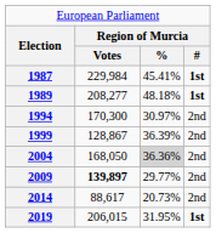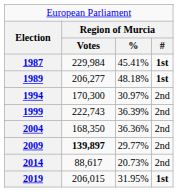 <table class="wikitable" style="font-size:90%; text-align:center;">
 <tr>
 <td colspan="4" align="center"><a href='#'>European Parliament</a></td>
 </tr>
 <tr>
 <th rowspan="2" width="75">Election</th>
 <th colspan="3">Region of Murcia</th>
 </tr>
 <tr>
 <th width="70">Votes</th>
 <th width="35">%</th>
 <th width="25">#</th>
 </tr>
 <tr>
 <th><a href='#'>1987</a></th>
 <td>229,984</td>
 <td>45.41%</td>
 <td><strong>1st</strong></td>
 </tr>
 <tr>
 <th><a href='#'>1989</a></th>
-<td>208,277</td>
+<td>206,277</td>
 <td>48.18%</td>
 <td><strong>1st</strong></td>
 </tr>
 <tr>
 <th><a href='#'>1994</a></th>
 <td>170,300</td>
 <td>30.97%</td>
 <td>2nd</td>
 </tr>
 <tr>
 <th><a href='#'>1999</a></th>
-<td>128,867</td>
+<td>222,743</td>
 <td>36.39%</td>
 <td>2nd</td>
 </tr>
 <tr>
 <th><a href='#'>2004</a></th>
-<td>168,050</td>
-<td style="background: lightgrey;">36.36%</td>
+<td>168,350</td>
+<td>36.36%</td>
 <td>2nd</td>
 </tr>
 <tr>
 <th><a href='#'>2009</a></th>
 <td><strong>139,897</strong></td>
 <td>29.77%</td>
 <td>2nd</td>
 </tr>
 <tr>
 <th><a href='#'>2014</a></th>
 <td>88,617</td>
 <td>20.73%</td>
 <td>2nd</td>
 </tr>
 <tr>
 <th><a href='#'>2019</a></th>
 <td>206,015</td>
 <td>31.95%</td>
 <td><strong>1st</strong></td>
 </tr>
 </table>
